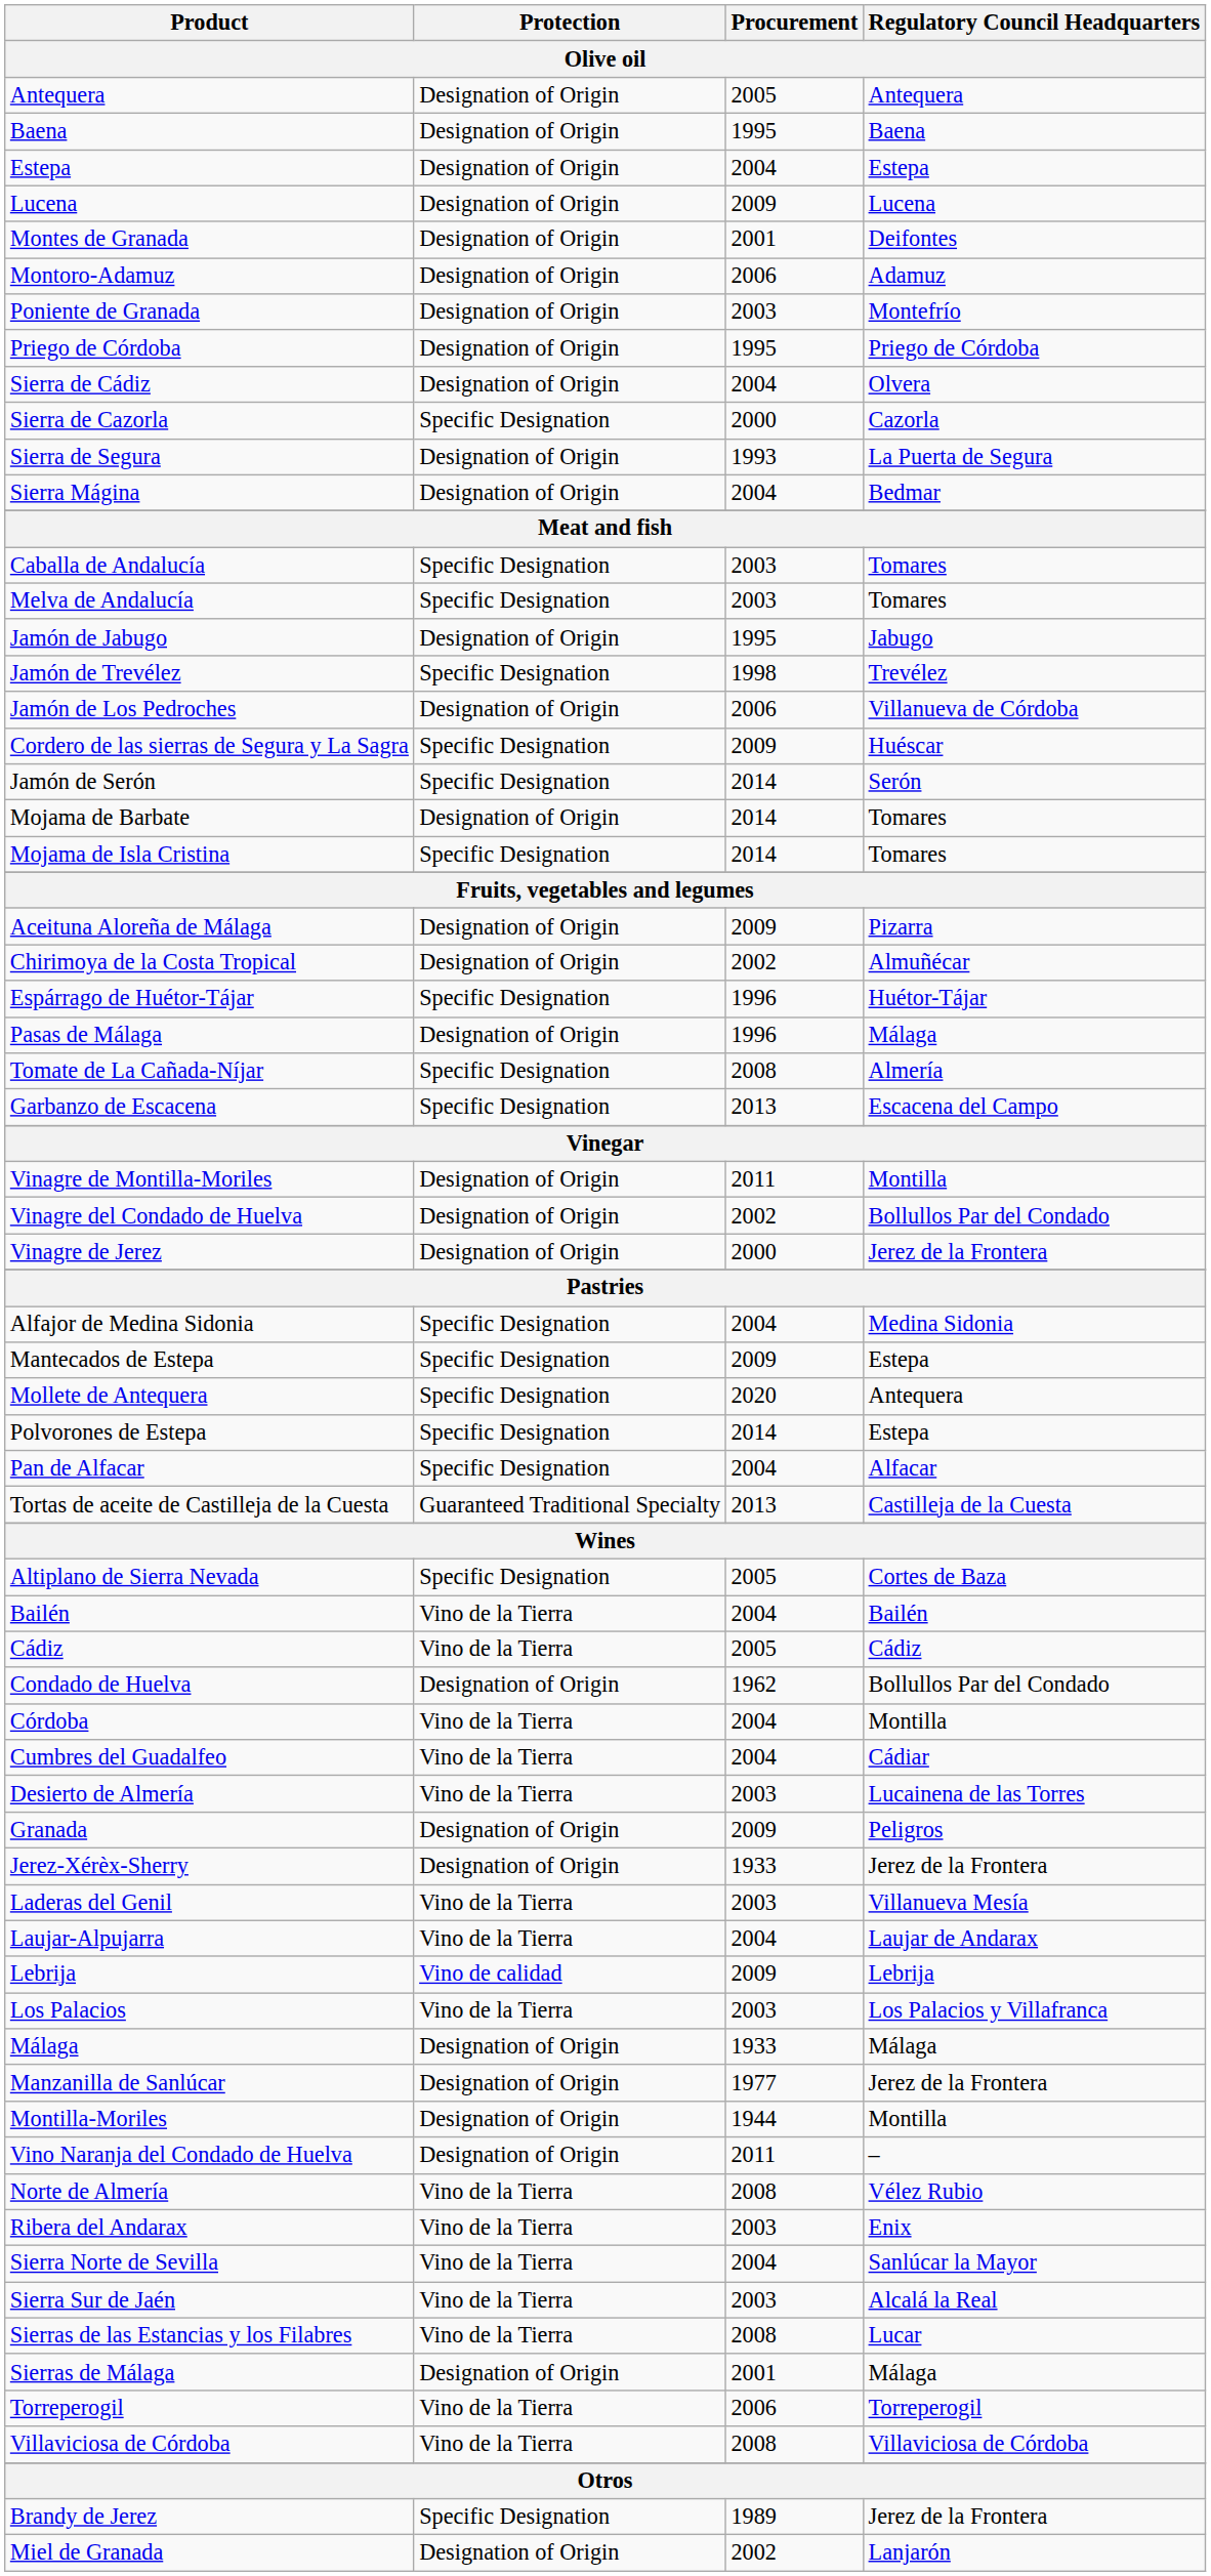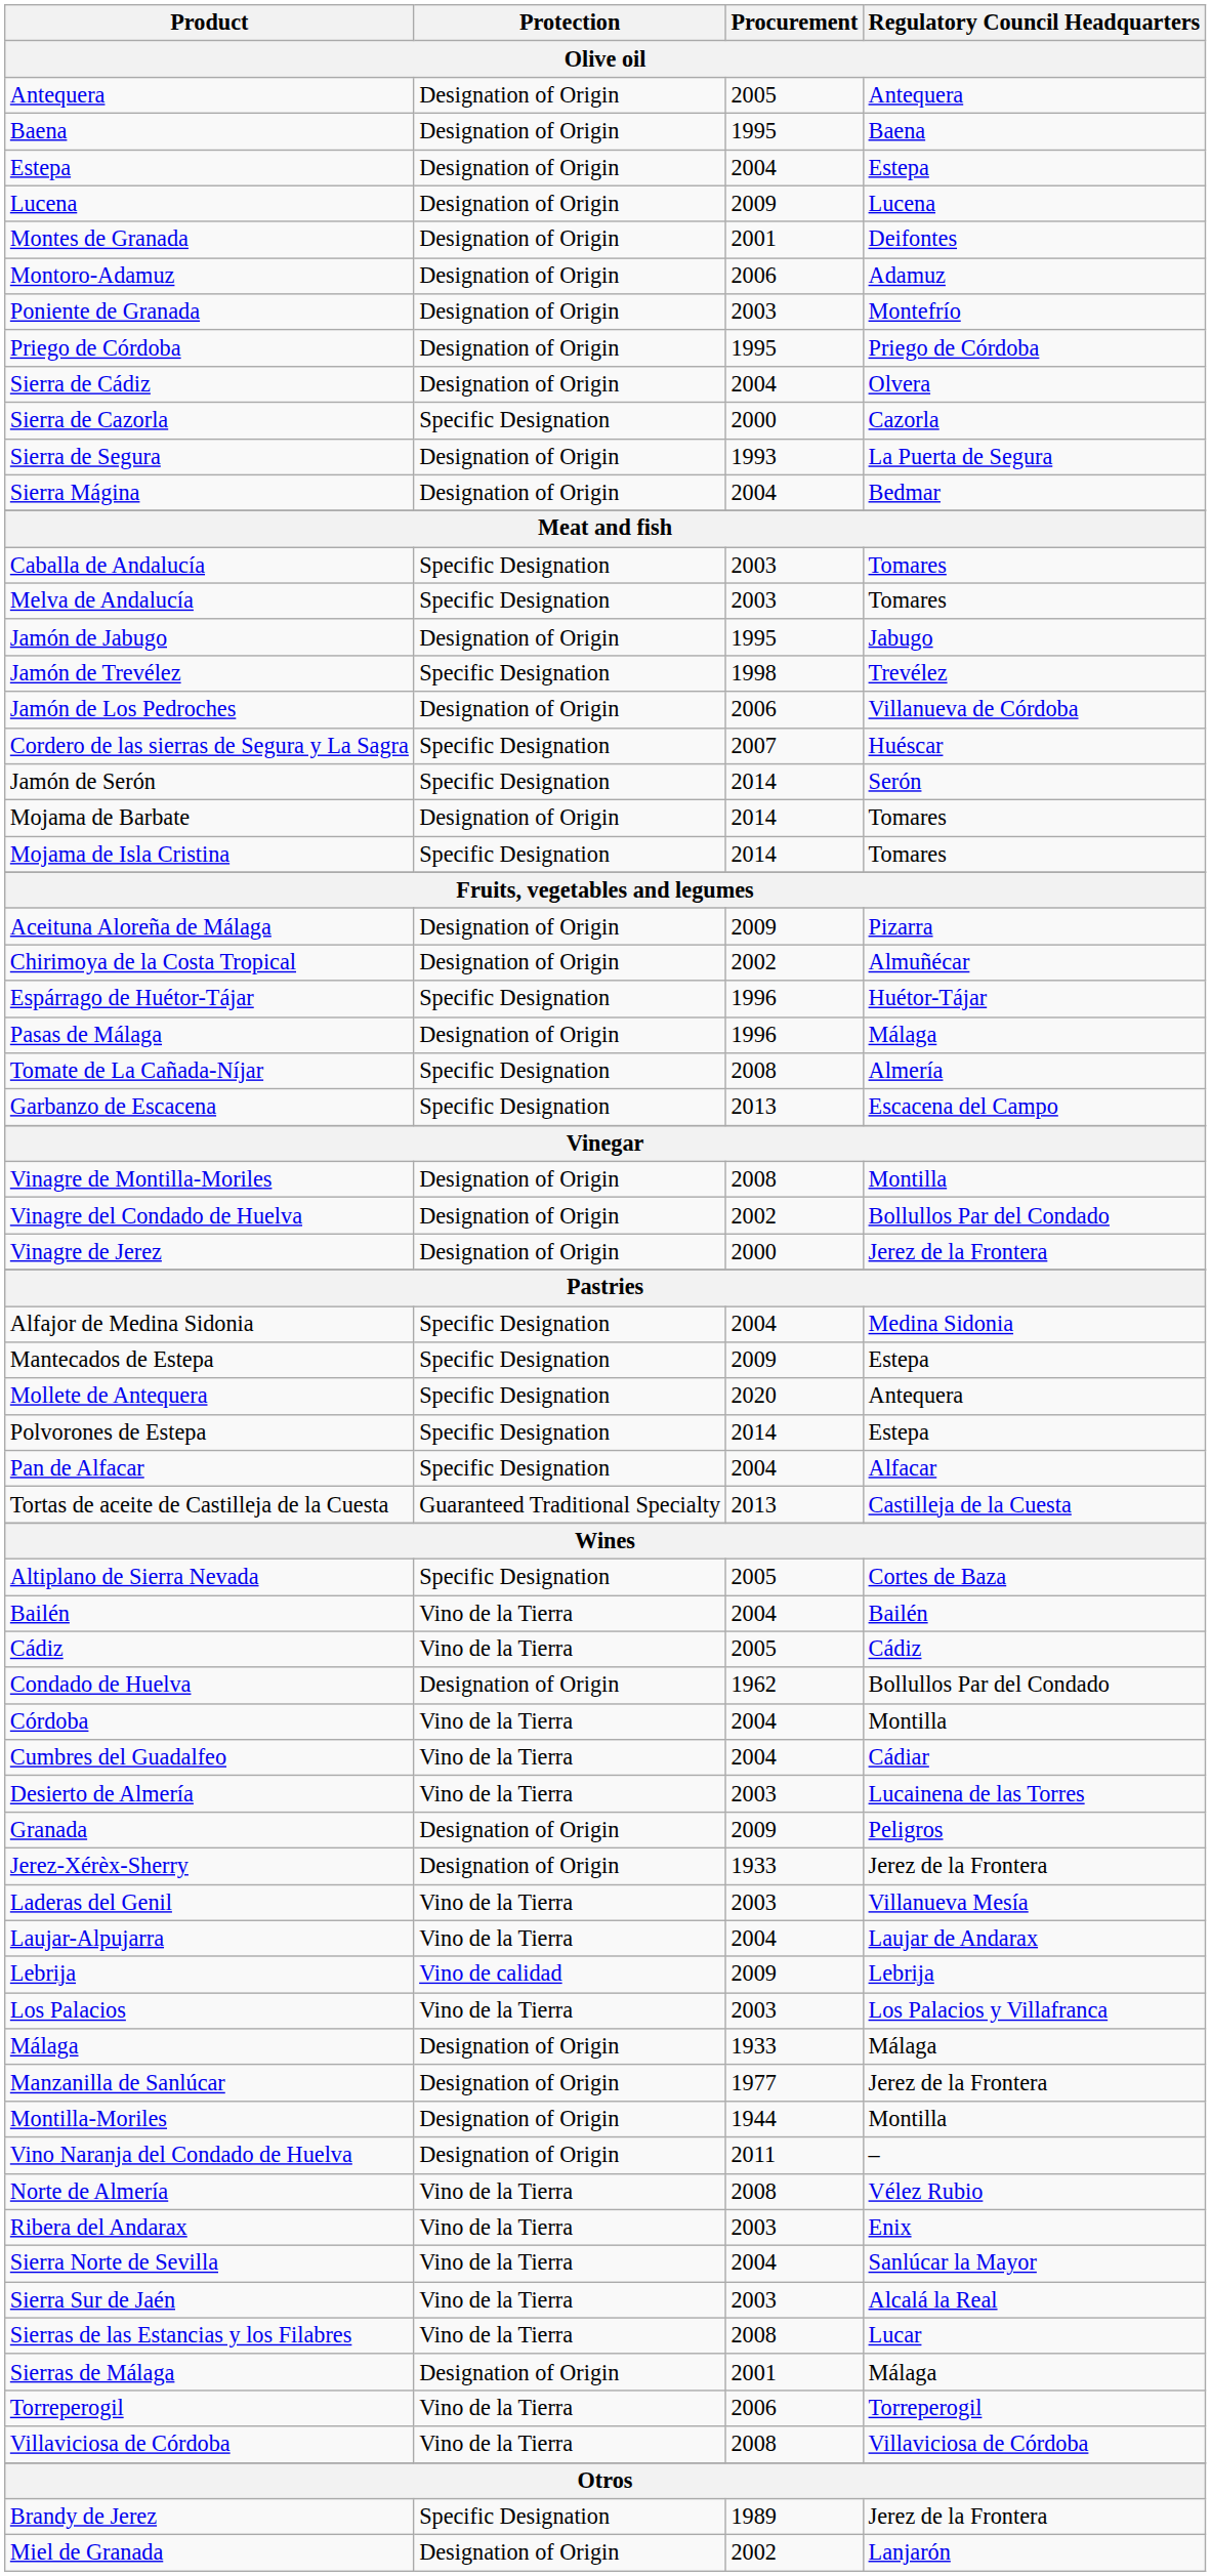 <table class="wikitable">
 <tr>
 <th>Product</th>
 <th>Protection</th>
 <th>Procurement</th>
 <th>Regulatory Council Headquarters</th>
 </tr>
 <tr bgcolor="#dddddd">
 <th colspan="4">Olive oil</th>
 </tr>
 <tr>
 <td><a href='#'>Antequera</a></td>
 <td>Designation of Origin</td>
 <td>2005</td>
 <td><a href='#'>Antequera</a></td>
 </tr>
 <tr>
 <td><a href='#'>Baena</a></td>
 <td>Designation of Origin</td>
 <td>1995</td>
 <td><a href='#'>Baena</a></td>
 </tr>
 <tr>
 <td><a href='#'>Estepa</a></td>
 <td>Designation of Origin</td>
 <td>2004</td>
 <td><a href='#'>Estepa</a></td>
 </tr>
 <tr>
 <td><a href='#'>Lucena</a></td>
 <td>Designation of Origin</td>
 <td>2009</td>
 <td><a href='#'>Lucena</a></td>
 </tr>
 <tr>
 <td><a href='#'>Montes de Granada</a></td>
 <td>Designation of Origin</td>
 <td>2001</td>
 <td><a href='#'>Deifontes</a></td>
 </tr>
 <tr>
 <td><a href='#'>Montoro-Adamuz</a></td>
 <td>Designation of Origin</td>
 <td>2006</td>
 <td><a href='#'>Adamuz</a></td>
 </tr>
 <tr>
 <td><a href='#'>Poniente de Granada</a></td>
 <td>Designation of Origin</td>
 <td>2003</td>
 <td><a href='#'>Montefrío</a></td>
 </tr>
 <tr>
 <td><a href='#'>Priego de Córdoba</a></td>
 <td>Designation of Origin</td>
 <td>1995</td>
 <td><a href='#'>Priego de Córdoba</a></td>
 </tr>
 <tr>
 <td><a href='#'>Sierra de Cádiz</a></td>
 <td>Designation of Origin</td>
 <td>2004</td>
 <td><a href='#'>Olvera</a></td>
 </tr>
 <tr>
 <td><a href='#'>Sierra de Cazorla</a></td>
 <td>Specific Designation</td>
 <td>2000</td>
 <td><a href='#'>Cazorla</a></td>
 </tr>
 <tr>
 <td><a href='#'>Sierra de Segura</a></td>
 <td>Designation of Origin</td>
 <td>1993</td>
 <td><a href='#'>La Puerta de Segura</a></td>
 </tr>
 <tr>
 <td><a href='#'>Sierra Mágina</a></td>
 <td>Designation of Origin</td>
 <td>2004</td>
 <td><a href='#'>Bedmar</a></td>
 </tr>
 <tr>
 </tr>
 <tr bgcolor="#dddddd">
 <th colspan="4">Meat and fish</th>
 </tr>
 <tr>
 <td><a href='#'>Caballa de Andalucía</a></td>
 <td>Specific Designation</td>
 <td>2003</td>
 <td><a href='#'>Tomares</a></td>
 </tr>
 <tr>
 <td><a href='#'>Melva de Andalucía</a></td>
 <td>Specific Designation</td>
 <td>2003</td>
 <td>Tomares</td>
 </tr>
 <tr>
 <td><a href='#'>Jamón de Jabugo</a></td>
 <td>Designation of Origin</td>
 <td>1995</td>
 <td><a href='#'>Jabugo</a></td>
 </tr>
 <tr>
 <td><a href='#'>Jamón de Trevélez</a></td>
 <td>Specific Designation</td>
 <td>1998</td>
 <td><a href='#'>Trevélez</a></td>
 </tr>
 <tr>
 <td><a href='#'>Jamón de Los Pedroches</a></td>
 <td>Designation of Origin</td>
 <td>2006</td>
 <td><a href='#'>Villanueva de Córdoba</a></td>
 </tr>
 <tr>
 <td><a href='#'>Cordero de las sierras de Segura y La Sagra</a></td>
 <td>Specific Designation</td>
-<td>2009</td>
+<td>2007</td>
 <td><a href='#'>Huéscar</a></td>
 </tr>
 <tr>
 <td>Jamón de Serón</td>
 <td>Specific Designation</td>
 <td>2014</td>
 <td><a href='#'>Serón</a></td>
 </tr>
 <tr>
 <td>Mojama de Barbate</td>
 <td>Designation of Origin</td>
 <td>2014</td>
 <td>Tomares</td>
 </tr>
 <tr>
 <td><a href='#'>Mojama de Isla Cristina</a></td>
 <td>Specific Designation</td>
 <td>2014</td>
 <td>Tomares</td>
 </tr>
 <tr>
 </tr>
 <tr bgcolor="#dddddd">
 <th colspan="4">Fruits, vegetables and legumes</th>
 </tr>
 <tr>
 <td><a href='#'>Aceituna Aloreña de Málaga</a></td>
 <td>Designation of Origin</td>
 <td>2009</td>
 <td><a href='#'>Pizarra</a></td>
 </tr>
 <tr>
 <td><a href='#'>Chirimoya de la Costa Tropical</a></td>
 <td>Designation of Origin</td>
 <td>2002</td>
 <td><a href='#'>Almuñécar</a></td>
 </tr>
 <tr>
 <td><a href='#'>Espárrago de Huétor-Tájar</a></td>
 <td>Specific Designation</td>
 <td>1996</td>
 <td><a href='#'>Huétor-Tájar</a></td>
 </tr>
 <tr>
 <td><a href='#'>Pasas de Málaga</a></td>
 <td>Designation of Origin</td>
 <td>1996</td>
 <td><a href='#'>Málaga</a></td>
 </tr>
 <tr>
 <td><a href='#'>Tomate de La Cañada-Níjar</a></td>
 <td>Specific Designation</td>
 <td>2008</td>
 <td><a href='#'>Almería</a></td>
 </tr>
 <tr>
 <td><a href='#'>Garbanzo de Escacena</a></td>
 <td>Specific Designation</td>
 <td>2013</td>
 <td><a href='#'>Escacena del Campo</a></td>
 </tr>
 <tr>
 </tr>
 <tr bgcolor="#dddddd">
 <th colspan="4">Vinegar</th>
 </tr>
 <tr>
 <td><a href='#'>Vinagre de Montilla-Moriles</a></td>
 <td>Designation of Origin</td>
-<td>2011</td>
+<td>2008</td>
 <td><a href='#'>Montilla</a></td>
 </tr>
 <tr>
 <td><a href='#'>Vinagre del Condado de Huelva</a></td>
 <td>Designation of Origin</td>
 <td>2002</td>
 <td><a href='#'>Bollullos Par del Condado</a></td>
 </tr>
 <tr>
 <td><a href='#'>Vinagre de Jerez</a></td>
 <td>Designation of Origin</td>
 <td>2000</td>
 <td><a href='#'>Jerez de la Frontera</a></td>
 </tr>
 <tr>
 </tr>
 <tr bgcolor="#dddddd">
 <th colspan="4">Pastries</th>
 </tr>
 <tr>
 <td>Alfajor de Medina Sidonia</td>
 <td>Specific Designation</td>
 <td>2004</td>
 <td><a href='#'>Medina Sidonia</a></td>
 </tr>
 <tr>
 <td>Mantecados de Estepa</td>
 <td>Specific Designation</td>
 <td>2009</td>
 <td>Estepa</td>
 </tr>
 <tr>
 <td><a href='#'>Mollete de Antequera</a></td>
 <td>Specific Designation</td>
 <td>2020</td>
 <td>Antequera</td>
 </tr>
 <tr>
 <td>Polvorones de Estepa</td>
 <td>Specific Designation</td>
 <td>2014</td>
 <td>Estepa</td>
 </tr>
 <tr>
 <td><a href='#'>Pan de Alfacar</a></td>
 <td>Specific Designation</td>
 <td>2004</td>
 <td><a href='#'>Alfacar</a></td>
 </tr>
 <tr>
 <td>Tortas de aceite de Castilleja de la Cuesta</td>
 <td>Guaranteed Traditional Specialty</td>
 <td>2013</td>
 <td><a href='#'>Castilleja de la Cuesta</a></td>
 </tr>
 <tr>
 </tr>
 <tr bgcolor="#dddddd">
 <th colspan="4">Wines</th>
 </tr>
 <tr>
 <td><a href='#'>Altiplano de Sierra Nevada</a></td>
 <td>Specific Designation</td>
 <td>2005</td>
 <td><a href='#'>Cortes de Baza</a></td>
 </tr>
 <tr>
 <td><a href='#'>Bailén</a></td>
 <td>Vino de la Tierra</td>
 <td>2004</td>
 <td><a href='#'>Bailén</a></td>
 </tr>
 <tr>
 <td><a href='#'>Cádiz</a></td>
 <td>Vino de la Tierra</td>
 <td>2005</td>
 <td><a href='#'>Cádiz</a></td>
 </tr>
 <tr>
 <td><a href='#'>Condado de Huelva</a></td>
 <td>Designation of Origin</td>
 <td>1962</td>
 <td>Bollullos Par del Condado</td>
 </tr>
 <tr>
 <td><a href='#'>Córdoba</a></td>
 <td>Vino de la Tierra</td>
 <td>2004</td>
 <td>Montilla</td>
 </tr>
 <tr>
 <td><a href='#'>Cumbres del Guadalfeo</a></td>
 <td>Vino de la Tierra</td>
 <td>2004</td>
 <td><a href='#'>Cádiar</a></td>
 </tr>
 <tr>
 <td><a href='#'>Desierto de Almería</a></td>
 <td>Vino de la Tierra</td>
 <td>2003</td>
 <td><a href='#'>Lucainena de las Torres</a></td>
 </tr>
 <tr>
 <td><a href='#'>Granada</a></td>
 <td>Designation of Origin</td>
 <td>2009</td>
 <td><a href='#'>Peligros</a></td>
 </tr>
 <tr>
 <td><a href='#'>Jerez-Xérèx-Sherry</a></td>
 <td>Designation of Origin</td>
 <td>1933</td>
 <td>Jerez de la Frontera</td>
 </tr>
 <tr>
 <td><a href='#'>Laderas del Genil</a></td>
 <td>Vino de la Tierra</td>
 <td>2003</td>
 <td><a href='#'>Villanueva Mesía</a></td>
 </tr>
 <tr>
 <td><a href='#'>Laujar-Alpujarra</a></td>
 <td>Vino de la Tierra</td>
 <td>2004</td>
 <td><a href='#'>Laujar de Andarax</a></td>
 </tr>
 <tr>
 <td><a href='#'>Lebrija</a></td>
 <td><a href='#'>Vino de calidad</a></td>
 <td>2009</td>
 <td><a href='#'>Lebrija</a></td>
 </tr>
 <tr>
 <td><a href='#'>Los Palacios</a></td>
 <td>Vino de la Tierra</td>
 <td>2003</td>
 <td><a href='#'>Los Palacios y Villafranca</a></td>
 </tr>
 <tr>
 <td><a href='#'>Málaga</a></td>
 <td>Designation of Origin</td>
 <td>1933</td>
 <td>Málaga</td>
 </tr>
 <tr>
 <td><a href='#'>Manzanilla de Sanlúcar</a></td>
 <td>Designation of Origin</td>
 <td>1977</td>
 <td>Jerez de la Frontera</td>
 </tr>
 <tr>
 <td><a href='#'>Montilla-Moriles</a></td>
 <td>Designation of Origin</td>
 <td>1944</td>
 <td>Montilla</td>
 </tr>
 <tr>
 <td><a href='#'>Vino Naranja del Condado de Huelva</a></td>
 <td>Designation of Origin</td>
 <td>2011</td>
 <td>–</td>
 </tr>
 <tr>
 <td><a href='#'>Norte de Almería</a></td>
 <td>Vino de la Tierra</td>
 <td>2008</td>
 <td><a href='#'>Vélez Rubio</a></td>
 </tr>
 <tr>
 <td><a href='#'>Ribera del Andarax</a></td>
 <td>Vino de la Tierra</td>
 <td>2003</td>
 <td><a href='#'>Enix</a></td>
 </tr>
 <tr>
 <td><a href='#'>Sierra Norte de Sevilla</a></td>
 <td>Vino de la Tierra</td>
 <td>2004</td>
 <td><a href='#'>Sanlúcar la Mayor</a></td>
 </tr>
 <tr>
 <td><a href='#'>Sierra Sur de Jaén</a></td>
 <td>Vino de la Tierra</td>
 <td>2003</td>
 <td><a href='#'>Alcalá la Real</a></td>
 </tr>
 <tr>
 <td><a href='#'>Sierras de las Estancias y los Filabres</a></td>
 <td>Vino de la Tierra</td>
 <td>2008</td>
 <td><a href='#'>Lucar</a></td>
 </tr>
 <tr>
 <td><a href='#'>Sierras de Málaga</a></td>
 <td>Designation of Origin</td>
 <td>2001</td>
 <td>Málaga</td>
 </tr>
 <tr>
 <td><a href='#'>Torreperogil</a></td>
 <td>Vino de la Tierra</td>
 <td>2006</td>
 <td><a href='#'>Torreperogil</a></td>
 </tr>
 <tr>
 <td><a href='#'>Villaviciosa de Córdoba</a></td>
 <td>Vino de la Tierra</td>
 <td>2008</td>
 <td><a href='#'>Villaviciosa de Córdoba</a></td>
 </tr>
 <tr>
 </tr>
 <tr bgcolor="#dddddd">
 <th colspan="4">Otros</th>
 </tr>
 <tr>
 <td><a href='#'>Brandy de Jerez</a></td>
 <td>Specific Designation</td>
 <td>1989</td>
 <td>Jerez de la Frontera</td>
 </tr>
 <tr>
 <td><a href='#'>Miel de Granada</a></td>
 <td>Designation of Origin</td>
 <td>2002</td>
 <td><a href='#'>Lanjarón</a></td>
 </tr>
 <tr>
 </tr>
 </table>
